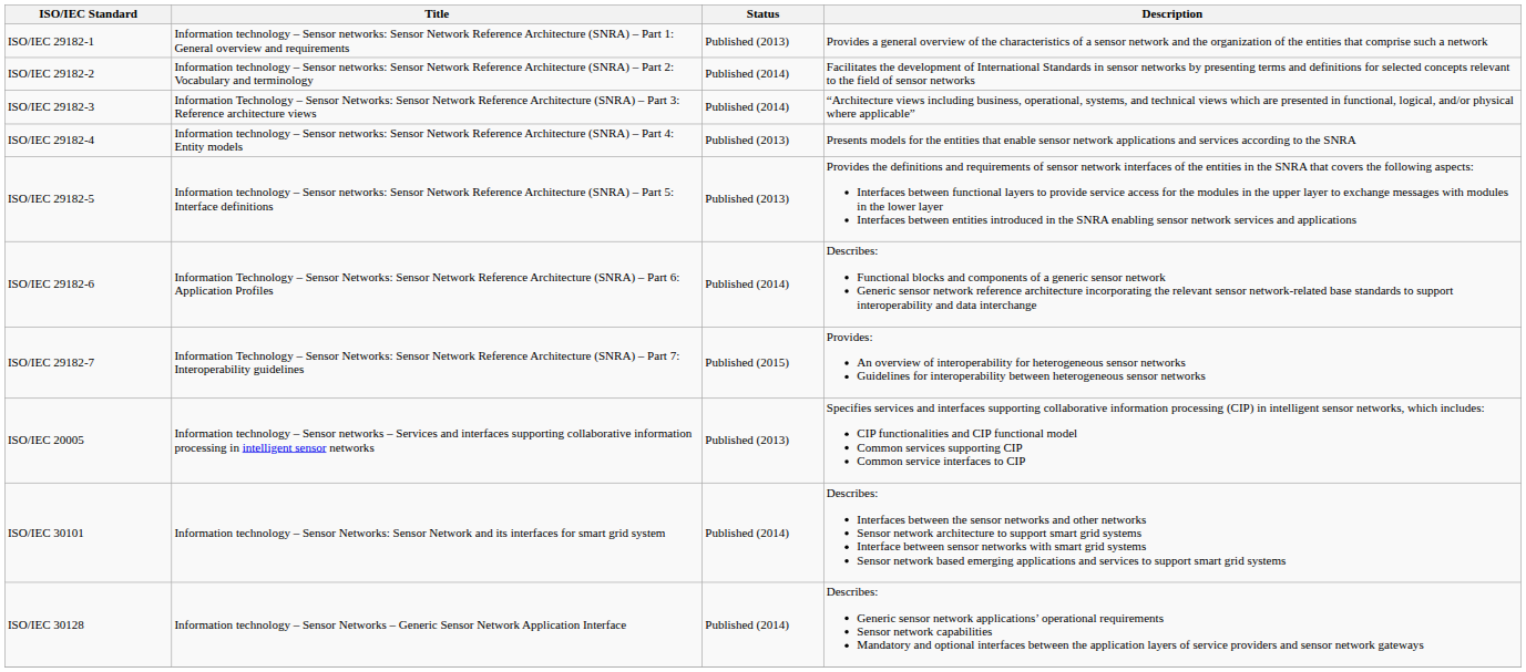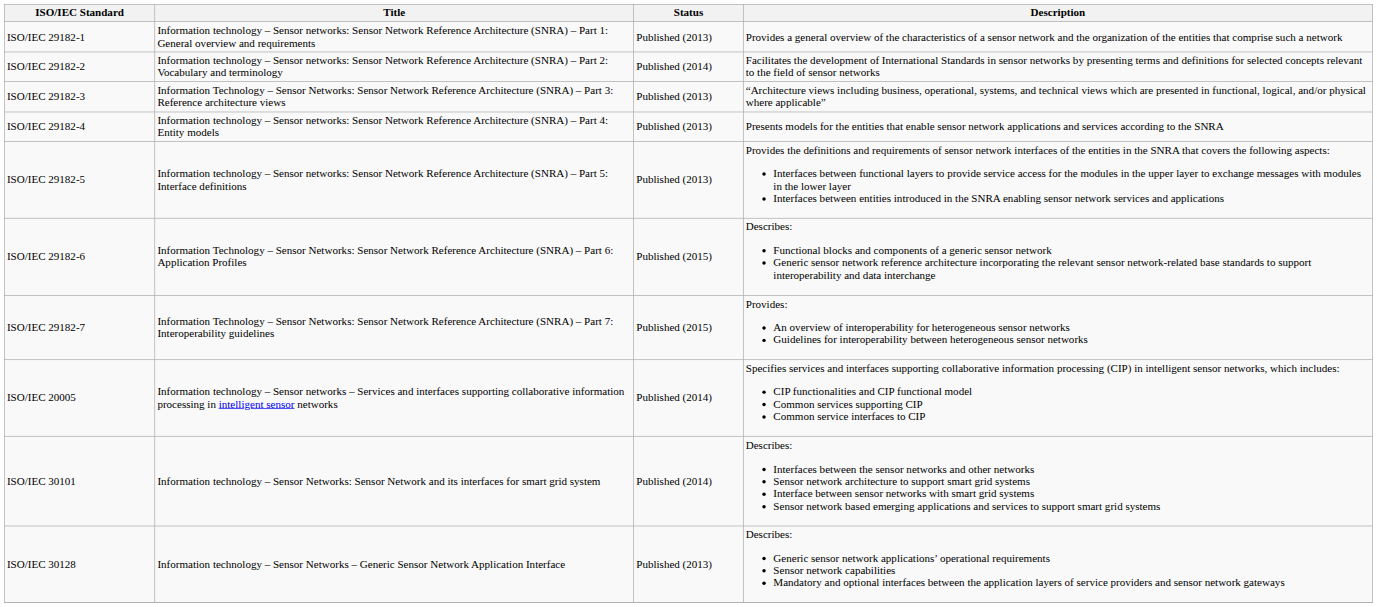 <table class="wikitable sortable" width="100%">
 <tr>
 <th data-sort-type="number" width="11%">ISO/IEC Standard</th>
 <th width="35%">Title</th>
 <th width="8%">Status</th>
 <th width="51%">Description</th>
 </tr>
 <tr>
 <td data-sort-value="29182-1">ISO/IEC 29182-1</td>
 <td>Information technology – Sensor networks: Sensor Network Reference Architecture (SNRA) – Part 1: General overview and requirements</td>
 <td>Published (2013)</td>
 <td>Provides a general overview of the characteristics of a sensor network and the organization of the entities that comprise such a network</td>
 </tr>
 <tr>
 <td data-sort-value="29182-2">ISO/IEC 29182-2</td>
 <td>Information technology – Sensor networks: Sensor Network Reference Architecture (SNRA) – Part 2: Vocabulary and terminology</td>
 <td>Published (2014)</td>
 <td>Facilitates the development of International Standards in sensor networks by presenting terms and definitions for selected concepts relevant to the field of sensor networks</td>
 </tr>
 <tr>
 <td data-sort-value="29182-3">ISO/IEC 29182-3</td>
 <td>Information Technology – Sensor Networks: Sensor Network Reference Architecture (SNRA) – Part 3: Reference architecture views</td>
-<td>Published (2014)</td>
+<td>Published (2013)</td>
 <td>“Architecture views including business, operational, systems, and technical views which are presented in functional, logical, and/or physical where applicable”</td>
 </tr>
 <tr>
 <td data-sort-value="29182-4">ISO/IEC 29182-4</td>
 <td>Information technology – Sensor networks: Sensor Network Reference Architecture (SNRA) – Part 4: Entity models</td>
 <td>Published (2013)</td>
 <td>Presents models for the entities that enable sensor network applications and services according to the SNRA</td>
 </tr>
 <tr>
 <td data-sort-value="29182-5">ISO/IEC 29182-5</td>
 <td>Information technology – Sensor networks: Sensor Network Reference Architecture (SNRA) – Part 5: Interface definitions</td>
 <td>Published (2013)</td>
 <td>Provides the definitions and requirements of sensor network interfaces of the entities in the SNRA that covers the following aspects:<br><ul><li>Interfaces between functional layers to provide service access for the modules in the upper layer to exchange messages with modules in the lower layer</li><li>Interfaces between entities introduced in the SNRA enabling sensor network services and applications</li></ul></td>
 </tr>
 <tr>
 <td data-sort-value="29182-6">ISO/IEC 29182-6</td>
 <td>Information Technology – Sensor Networks: Sensor Network Reference Architecture (SNRA) – Part 6: Application Profiles</td>
-<td>Published (2014)</td>
+<td>Published (2015)</td>
 <td>Describes:<br><ul><li>Functional blocks and components of a generic sensor network</li><li>Generic sensor network reference architecture incorporating the relevant sensor network-related base standards to support interoperability and data interchange</li></ul></td>
 </tr>
 <tr>
 <td data-sort-value="29182-7">ISO/IEC 29182-7</td>
 <td>Information Technology – Sensor Networks: Sensor Network Reference Architecture (SNRA) – Part 7: Interoperability guidelines</td>
 <td>Published (2015)</td>
 <td>Provides:<br><ul><li>An overview of interoperability for heterogeneous sensor networks</li><li>Guidelines for interoperability between heterogeneous sensor networks</li></ul></td>
 </tr>
 <tr>
 <td data-sort-value="20005">ISO/IEC 20005</td>
 <td>Information technology – Sensor networks – Services and interfaces supporting collaborative information processing in <a href='#'>intelligent sensor</a> networks</td>
-<td>Published (2013)</td>
+<td>Published (2014)</td>
 <td>Specifies services and interfaces supporting collaborative information processing (CIP) in intelligent sensor networks, which includes:<br><ul><li>CIP functionalities and CIP functional model</li><li>Common services supporting CIP</li><li>Common service interfaces to CIP</li></ul></td>
 </tr>
 <tr>
 <td data-sort-value="30101">ISO/IEC 30101</td>
 <td>Information technology – Sensor Networks: Sensor Network and its interfaces for smart grid system</td>
 <td>Published (2014)</td>
 <td>Describes:<br><ul><li>Interfaces between the sensor networks and other networks</li><li>Sensor network architecture to support smart grid systems</li><li>Interface between sensor networks with smart grid systems</li><li>Sensor network based emerging applications and services to support smart grid systems</li></ul></td>
 </tr>
 <tr>
 <td data-sort-value="30128">ISO/IEC 30128</td>
 <td>Information technology – Sensor Networks – Generic Sensor Network Application Interface</td>
-<td>Published (2014)</td>
+<td>Published (2013)</td>
 <td>Describes:<br><ul><li>Generic sensor network applications’ operational requirements</li><li>Sensor network capabilities</li><li>Mandatory and optional interfaces between the application layers of service providers and sensor network gateways</li></ul></td>
 </tr>
 <tr>
 </tr>
 </table>
